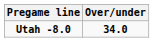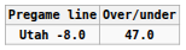 <table class="wikitable">
 <tr align="center">
 <th style=>Pregame line</th>
 <th style=>Over/under</th>
 </tr>
 <tr align="center">
 <td><strong>Utah -8.0</strong></td>
-<td><strong>34.0</strong></td>
+<td><strong>47.0</strong></td>
 </tr>
 </table>
